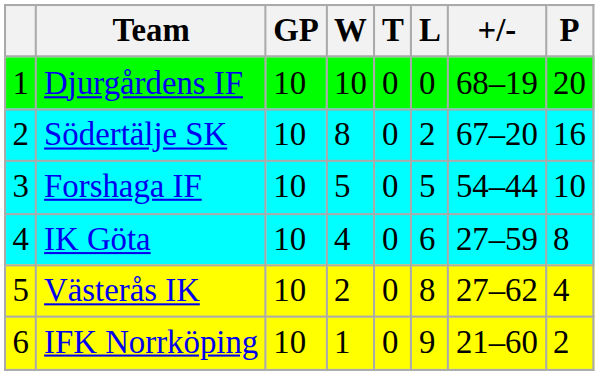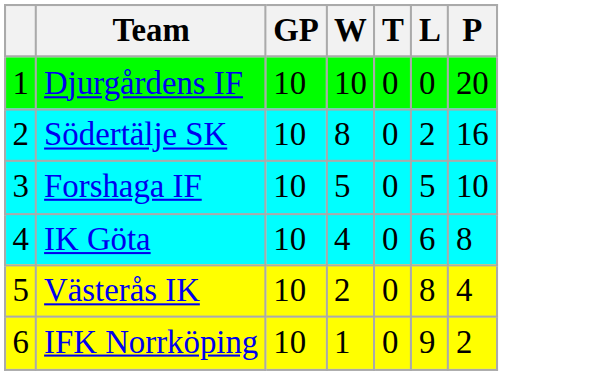 <table class="wikitable">
 <tr>
 <th></th>
 <th>Team</th>
 <th>GP</th>
 <th>W</th>
 <th>T</th>
 <th>L</th>
-<th>+/-</th>
 <th>P</th>
 </tr>
 <tr style="background:#00FF00">
 <td>1</td>
 <td><a href='#'>Djurgårdens IF</a></td>
 <td>10</td>
 <td>10</td>
 <td>0</td>
 <td>0</td>
-<td>68–19</td>
 <td>20</td>
 </tr>
 <tr style="background:#00FFFF">
 <td>2</td>
 <td><a href='#'>Södertälje SK</a></td>
 <td>10</td>
 <td>8</td>
 <td>0</td>
 <td>2</td>
-<td>67–20</td>
 <td>16</td>
 </tr>
 <tr style="background:#00FFFF">
 <td>3</td>
 <td><a href='#'>Forshaga IF</a></td>
 <td>10</td>
 <td>5</td>
 <td>0</td>
 <td>5</td>
-<td>54–44</td>
 <td>10</td>
 </tr>
 <tr style="background:#00FFFF">
 <td>4</td>
 <td><a href='#'>IK Göta</a></td>
 <td>10</td>
 <td>4</td>
 <td>0</td>
 <td>6</td>
-<td>27–59</td>
 <td>8</td>
 </tr>
 <tr style="background:#FFFF00">
 <td>5</td>
 <td><a href='#'>Västerås IK</a></td>
 <td>10</td>
 <td>2</td>
 <td>0</td>
 <td>8</td>
-<td>27–62</td>
 <td>4</td>
 </tr>
 <tr style="background:#FFFF00">
 <td>6</td>
 <td><a href='#'>IFK Norrköping</a></td>
 <td>10</td>
 <td>1</td>
 <td>0</td>
 <td>9</td>
-<td>21–60</td>
 <td>2</td>
 </tr>
 </table>
